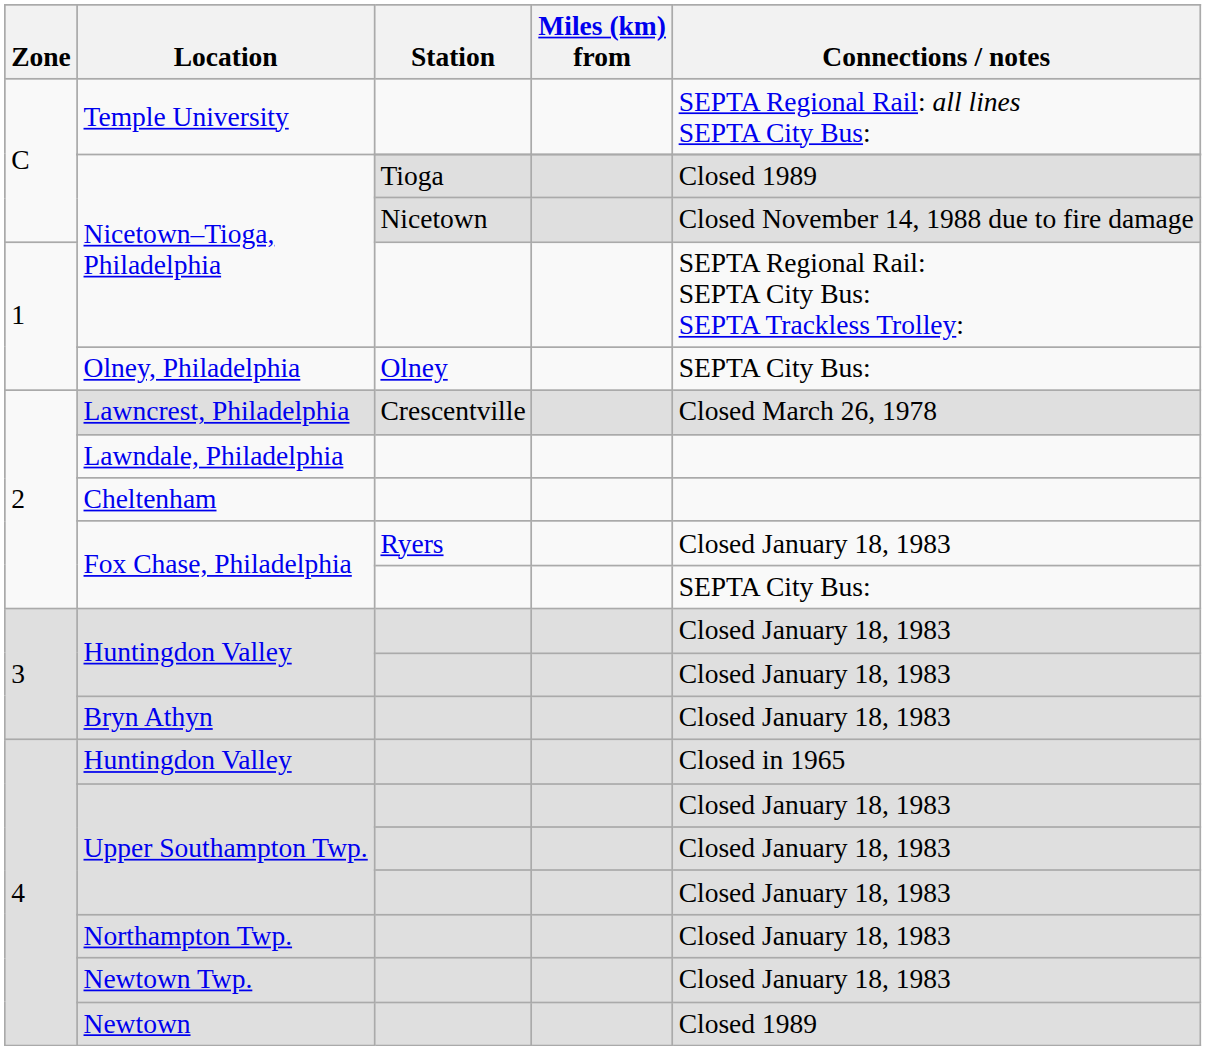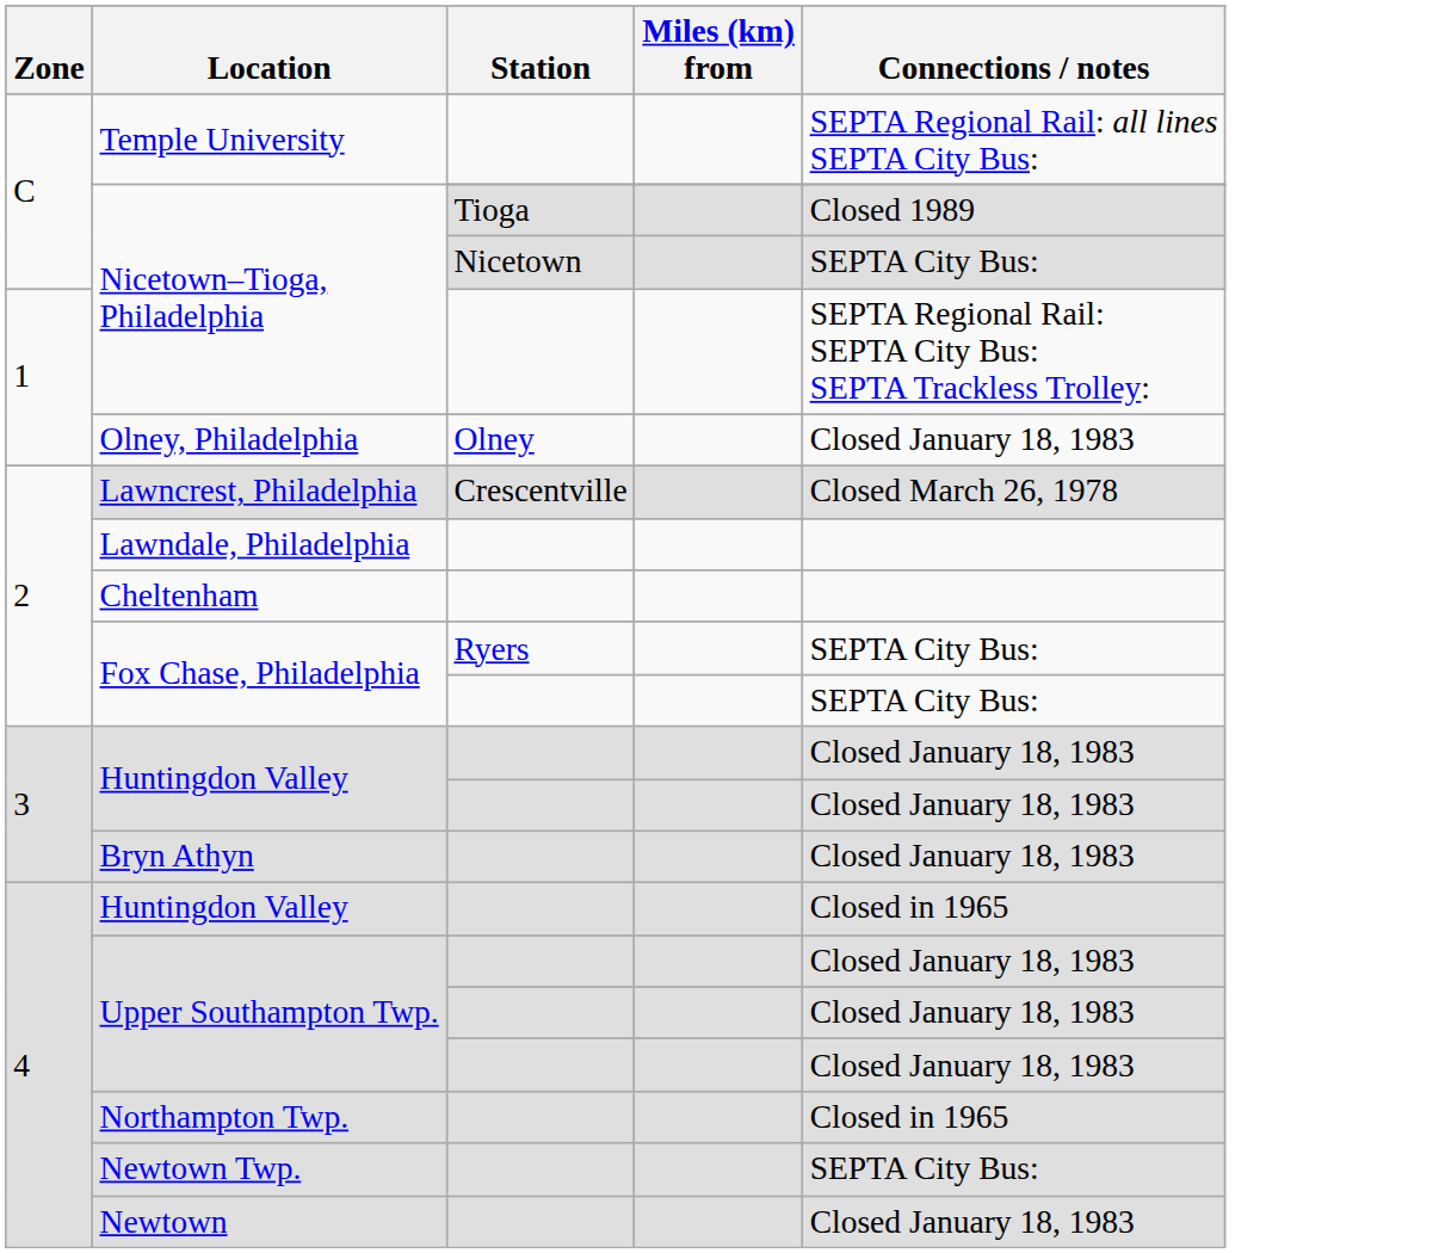 <table class="wikitable">
 <tr style="vertical-align:bottom;"|>
 <th>Zone</th>
 <th>Location</th>
 <th>Station</th>
 <th><a href='#'>Miles (km)</a><br>from<br></th>
 <th class="nowrap">Connections / notes</th>
 </tr>
 <tr>
 <td rowspan=4>C</td>
 <td><a href='#'>Temple University</a></td>
 <td> </td>
 <td></td>
 <td> <a href='#'>SEPTA Regional Rail</a>: <em>all lines</em><br> <a href='#'>SEPTA City Bus</a>: </td>
 </tr>
 <tr>
 <td rowspan=4><a href='#'>Nicetown–Tioga,<br>Philadelphia</a></td>
 </tr>
 <tr bgcolor=dfdfdf>
 <td>Tioga</td>
 <td></td>
 <td>Closed 1989</td>
 </tr>
 <tr bgcolor=dfdfdf>
 <td>Nicetown</td>
 <td></td>
-<td>Closed November 14, 1988 due to fire damage</td>
+<td> SEPTA City Bus: </td>
 </tr>
 <tr>
 <td rowspan=2>1</td>
 <td> </td>
 <td></td>
 <td> SEPTA Regional Rail:    <br> SEPTA City Bus: <br> <a href='#'>SEPTA Trackless Trolley</a>: </td>
 </tr>
 <tr>
 <td><a href='#'>Olney, Philadelphia</a></td>
 <td><a href='#'>Olney</a> </td>
 <td></td>
-<td> SEPTA City Bus: </td>
+<td>Closed January 18, 1983</td>
 </tr>
 <tr>
 <td rowspan=5>2</td>
 <td bgcolor=dfdfdf><a href='#'>Lawncrest, Philadelphia</a></td>
 <td bgcolor=dfdfdf>Crescentville</td>
 <td bgcolor=dfdfdf></td>
 <td bgcolor=dfdfdf>Closed March 26, 1978</td>
 </tr>
 <tr>
 <td><a href='#'>Lawndale, Philadelphia</a></td>
 <td> </td>
 <td></td>
 <td></td>
 </tr>
 <tr>
 <td><a href='#'>Cheltenham</a></td>
 <td> </td>
 <td></td>
 <td></td>
 </tr>
 <tr>
 <td rowspan=2><a href='#'>Fox Chase, Philadelphia</a></td>
 <td><a href='#'>Ryers</a> </td>
 <td></td>
-<td>Closed January 18, 1983</td>
+<td> SEPTA City Bus: </td>
 </tr>
 <tr>
 <td> </td>
 <td></td>
 <td> SEPTA City Bus: </td>
 </tr>
 <tr bgcolor=dfdfdf>
 <td rowspan=3>3</td>
 <td rowspan=2><a href='#'>Huntingdon Valley</a></td>
 <td></td>
 <td></td>
 <td>Closed January 18, 1983</td>
 </tr>
 <tr bgcolor=dfdfdf>
 <td></td>
 <td></td>
 <td>Closed January 18, 1983</td>
 </tr>
 <tr bgcolor=dfdfdf>
 <td><a href='#'>Bryn Athyn</a></td>
 <td></td>
 <td></td>
 <td>Closed January 18, 1983</td>
 </tr>
 <tr bgcolor=dfdfdf>
 <td rowspan=7>4</td>
 <td><a href='#'>Huntingdon Valley</a></td>
 <td></td>
 <td></td>
 <td>Closed in 1965</td>
 </tr>
 <tr bgcolor=dfdfdf>
 <td rowspan=3><a href='#'>Upper Southampton Twp.</a></td>
 <td></td>
 <td></td>
 <td>Closed January 18, 1983</td>
 </tr>
 <tr bgcolor=dfdfdf>
 <td></td>
 <td></td>
 <td>Closed January 18, 1983</td>
 </tr>
 <tr bgcolor=dfdfdf>
 <td></td>
 <td></td>
 <td>Closed January 18, 1983</td>
 </tr>
 <tr bgcolor=dfdfdf>
 <td><a href='#'>Northampton Twp.</a></td>
 <td></td>
 <td></td>
-<td>Closed January 18, 1983</td>
+<td>Closed in 1965</td>
 </tr>
 <tr bgcolor=dfdfdf>
 <td><a href='#'>Newtown Twp.</a></td>
 <td></td>
 <td></td>
-<td>Closed January 18, 1983</td>
+<td> SEPTA City Bus: </td>
 </tr>
 <tr bgcolor=dfdfdf>
 <td><a href='#'>Newtown</a></td>
 <td></td>
 <td></td>
-<td>Closed 1989</td>
+<td>Closed January 18, 1983</td>
 </tr>
 </table>
